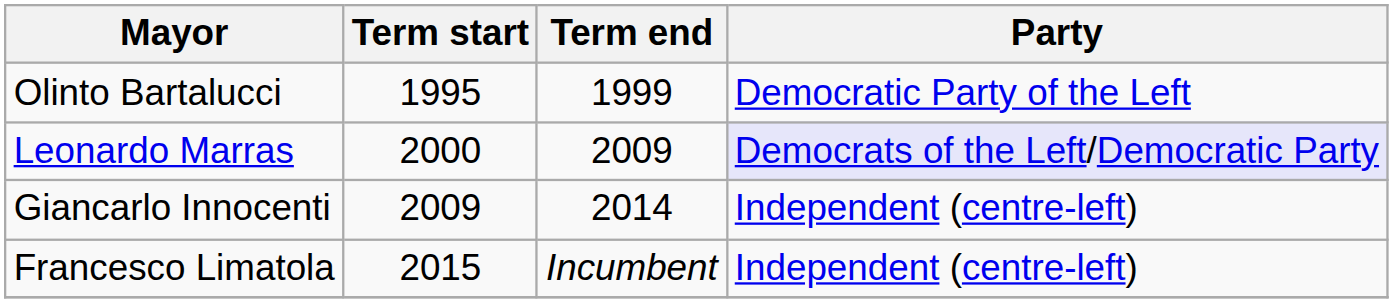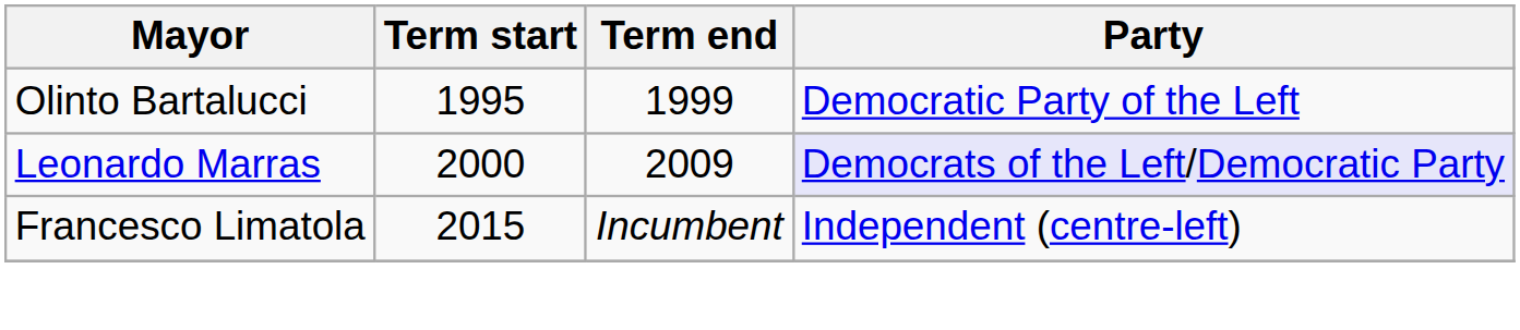 <table class="wikitable">
 <tr>
 <th>Mayor</th>
 <th>Term start</th>
 <th>Term end</th>
 <th>Party</th>
 </tr>
 <tr>
 <td>Olinto Bartalucci</td>
 <td align=center>1995</td>
 <td align=center>1999</td>
 <td><a href='#'>Democratic Party of the Left</a></td>
 </tr>
 <tr>
 <td><a href='#'>Leonardo Marras</a></td>
 <td align=center>2000</td>
 <td align=center>2009</td>
 <td style="background: lavender;"><a href='#'>Democrats of the Left</a>/<a href='#'>Democratic Party</a></td>
 </tr>
 <tr>
-<td>Giancarlo Innocenti</td>
-<td align=center>2009</td>
-<td align=center>2014</td>
-<td><a href='#'>Independent</a> (<a href='#'>centre-left</a>)</td>
-</tr>
-<tr>
 <td>Francesco Limatola</td>
 <td align=center>2015</td>
 <td align=center><em>Incumbent</em></td>
 <td><a href='#'>Independent</a> (<a href='#'>centre-left</a>)</td>
 </tr>
 <tr>
 </tr>
 </table>
